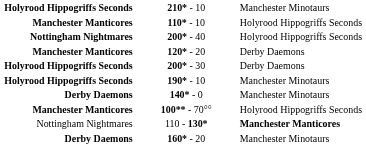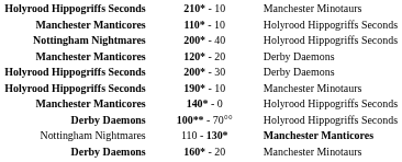 <table width="100%" cellspacing="1">
 <tr>
 <th width="20%"></th>
 <th width="12%"></th>
 <th width="20%"></th>
 <th></th>
 </tr>
 <tr>
 </tr>
 <tr style="font-size:90%">
 <td align="right"><strong>Holyrood Hippogriffs Seconds</strong></td>
 <td align="center"><strong>210*</strong> - 10</td>
 <td>Manchester Minotaurs</td>
 </tr>
 <tr>
 </tr>
 <tr style="font-size:90%">
 <td align="right"><strong>Manchester Manticores</strong></td>
 <td align="center"><strong>110*</strong> - 10</td>
 <td>Holyrood Hippogriffs Seconds</td>
 </tr>
 <tr>
 </tr>
 <tr style="font-size:90%">
 <td align="right"><strong>Nottingham Nightmares</strong></td>
 <td align="center"><strong>200*</strong> - 40</td>
 <td>Holyrood Hippogriffs Seconds</td>
 </tr>
 <tr>
 </tr>
 <tr style="font-size:90%">
 <td align="right"><strong>Manchester Manticores</strong></td>
 <td align="center"><strong>120*</strong> - 20</td>
 <td>Derby Daemons</td>
 </tr>
 <tr>
 </tr>
 <tr style="font-size:90%">
 <td align="right"><strong>Holyrood Hippogriffs Seconds</strong></td>
 <td align="center"><strong>200*</strong> - 30</td>
 <td>Derby Daemons</td>
 </tr>
 <tr>
 </tr>
 <tr style="font-size:90%">
 <td align="right"><strong>Holyrood Hippogriffs Seconds</strong></td>
 <td align="center"><strong>190*</strong> - 10</td>
 <td>Manchester Minotaurs</td>
 </tr>
 <tr>
 </tr>
 <tr style="font-size:90%">
-<td align="right"><strong>Derby Daemons</strong></td>
+<td align="right"><strong>Manchester Manticores</strong></td>
 <td align="center"><strong>140*</strong> - 0</td>
-<td>Manchester Minotaurs</td>
+<td>Holyrood Hippogriffs Seconds</td>
 </tr>
 <tr>
 </tr>
 <tr style="font-size:90%">
-<td align="right"><strong>Manchester Manticores</strong></td>
+<td align="right"><strong>Derby Daemons</strong></td>
 <td align="center"><strong>100**</strong> - 70°°</td>
 <td>Holyrood Hippogriffs Seconds</td>
 </tr>
 <tr>
 </tr>
 <tr style="font-size:90%">
 <td align="right">Nottingham Nightmares</td>
 <td align="center">110 - <strong>130*</strong></td>
 <td><strong>Manchester Manticores</strong></td>
 </tr>
 <tr>
 </tr>
 <tr style="font-size:90%">
 <td align="right"><strong>Derby Daemons</strong></td>
 <td align="center"><strong>160*</strong> - 20</td>
 <td>Manchester Minotaurs</td>
 </tr>
 </table>
